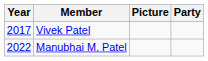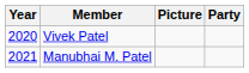 <table class="wikitable sortable">
 <tr>
 <th>Year</th>
 <th>Member</th>
 <th>Picture</th>
 <th colspan="2">Party</th>
 </tr>
 <tr>
-<td><a href='#'>2017</a></td>
+<td><a href='#'>2020</a></td>
 <td><a href='#'>Vivek Patel</a></td>
 <td></td>
 <td></td>
 </tr>
 <tr>
-<td><a href='#'>2022</a></td>
+<td><a href='#'>2021</a></td>
 <td><a href='#'>Manubhai M. Patel</a></td>
 <td></td>
 </tr>
 </table>
